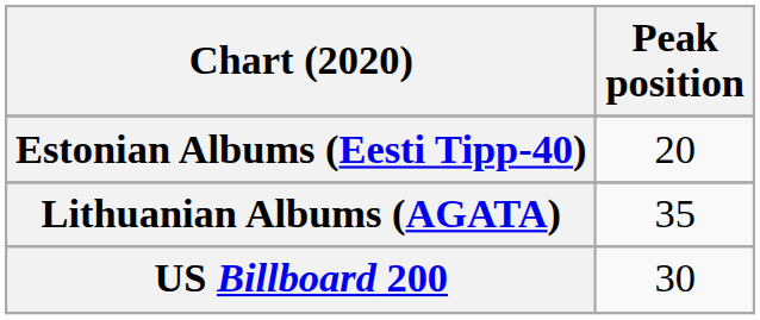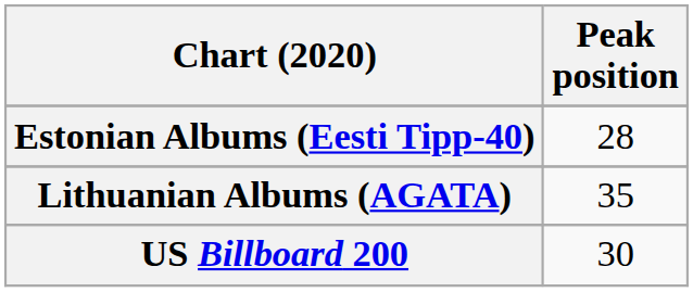 <table class="wikitable sortable plainrowheaders" style="text-align:center">
 <tr>
 <th scope="col">Chart (2020)</th>
 <th scope="col">Peak<br>position</th>
 </tr>
 <tr>
 </tr>
 <tr>
 </tr>
 <tr>
 </tr>
 <tr>
 </tr>
 <tr>
 </tr>
 <tr>
 <th scope="row">Estonian Albums (<a href='#'>Eesti Tipp-40</a>)</th>
-<td>20</td>
+<td>28</td>
 </tr>
 <tr>
 </tr>
 <tr>
 </tr>
 <tr>
 </tr>
 <tr>
 <th scope="row">Lithuanian Albums (<a href='#'>AGATA</a>)</th>
 <td>35</td>
 </tr>
 <tr>
 </tr>
 <tr>
 </tr>
 <tr>
 </tr>
 <tr>
 </tr>
 <tr>
 </tr>
 <tr>
 <th scope="row">US <a href='#'><em>Billboard</em> 200</a></th>
 <td>30</td>
 </tr>
 <tr>
 </tr>
 </table>
